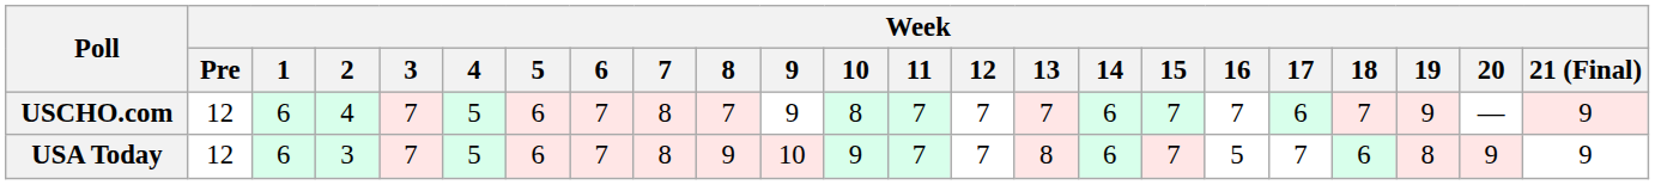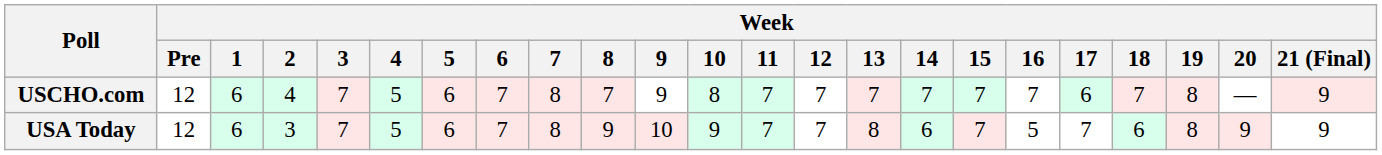 <table class="wikitable" style="white-space:nowrap;">
 <tr>
 <th scope="col" width="100" rowspan="2">Poll</th>
 <th colspan="25">Week</th>
 </tr>
 <tr>
 <th scope="col" width="30">Pre</th>
 <th scope="col" width="30">1</th>
 <th scope="col" width="30">2</th>
 <th scope="col" width="30">3</th>
 <th scope="col" width="30">4</th>
 <th scope="col" width="30">5</th>
 <th scope="col" width="30">6</th>
 <th scope="col" width="30">7</th>
 <th scope="col" width="30">8</th>
 <th scope="col" width="30">9</th>
 <th scope="col" width="30">10</th>
 <th scope="col" width="30">11</th>
 <th scope="col" width="30">12</th>
 <th scope="col" width="30">13</th>
 <th scope="col" width="30">14</th>
 <th scope="col" width="30">15</th>
 <th scope="col" width="30">16</th>
 <th scope="col" width="30">17</th>
 <th scope="col" width="30">18</th>
 <th scope="col" width="30">19</th>
 <th scope="col" width="30">20</th>
 <th scope="col" width="30">21 (Final)</th>
 </tr>
 <tr style="text-align:center;">
 <th>USCHO.com</th>
 <td bgcolor=FFFFFF>12</td>
 <td bgcolor=D8FFEB>6</td>
 <td bgcolor=D8FFEB>4</td>
 <td bgcolor=FFE6E6>7</td>
 <td bgcolor=D8FFEB>5</td>
 <td bgcolor=FFE6E6>6</td>
 <td bgcolor=FFE6E6>7</td>
 <td bgcolor=FFE6E6>8</td>
 <td bgcolor=FFE6E6>7</td>
 <td bgcolor=FFFFFF>9</td>
 <td bgcolor=D8FFEB>8</td>
 <td bgcolor=D8FFEB>7</td>
 <td bgcolor=FFFFFF>7</td>
 <td bgcolor=FFE6E6>7</td>
-<td bgcolor=D8FFEB>6</td>
+<td bgcolor=D8FFEB>7</td>
 <td bgcolor=D8FFEB>7</td>
 <td bgcolor=FFFFFF>7</td>
 <td bgcolor=D8FFEB>6</td>
 <td bgcolor=FFE6E6>7</td>
-<td bgcolor=FFE6E6>9</td>
+<td bgcolor=FFE6E6>8</td>
 <td bgcolor=FFFFFF>—</td>
 <td bgcolor=FFE6E6>9</td>
 </tr>
 <tr style="text-align:center;">
 <th>USA Today</th>
 <td bgcolor=FFFFFF>12</td>
 <td bgcolor=D8FFEB>6</td>
 <td bgcolor=D8FFEB>3</td>
 <td bgcolor=FFE6E6>7</td>
 <td bgcolor=D8FFEB>5</td>
 <td bgcolor=FFE6E6>6</td>
 <td bgcolor=FFE6E6>7</td>
 <td bgcolor=FFE6E6>8</td>
 <td bgcolor=FFE6E6>9</td>
 <td bgcolor=FFE6E6>10</td>
 <td bgcolor=D8FFEB>9</td>
 <td bgcolor=D8FFEB>7</td>
 <td bgcolor=FFFFFF>7</td>
 <td bgcolor=FFE6E6>8</td>
 <td bgcolor=D8FFEB>6</td>
 <td bgcolor=FFE6E6>7</td>
 <td bgcolor=FFFFFF>5</td>
 <td bgcolor=FFFFFF>7</td>
 <td bgcolor=D8FFEB>6</td>
 <td bgcolor=FFE6E6>8</td>
 <td bgcolor=FFE6E6>9</td>
 <td bgcolor=FFFFFF>9</td>
 </tr>
 </table>
